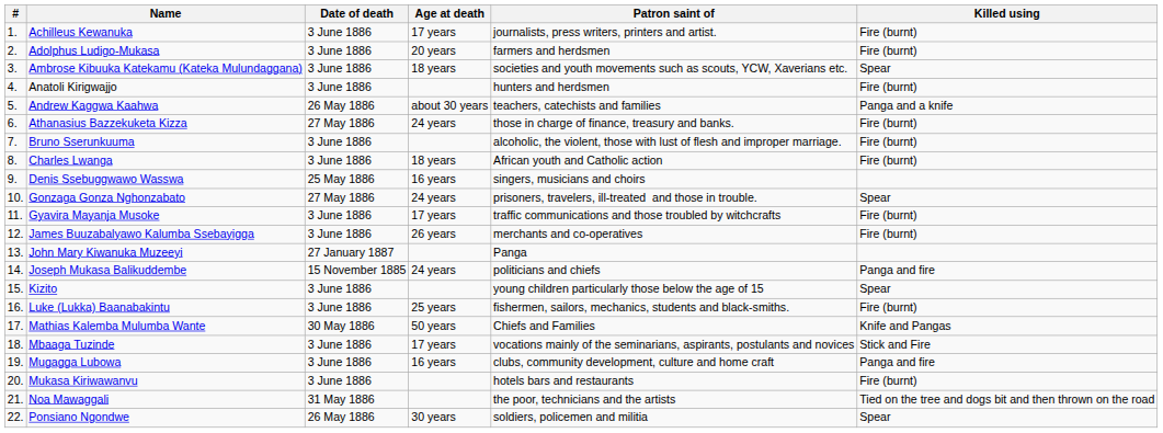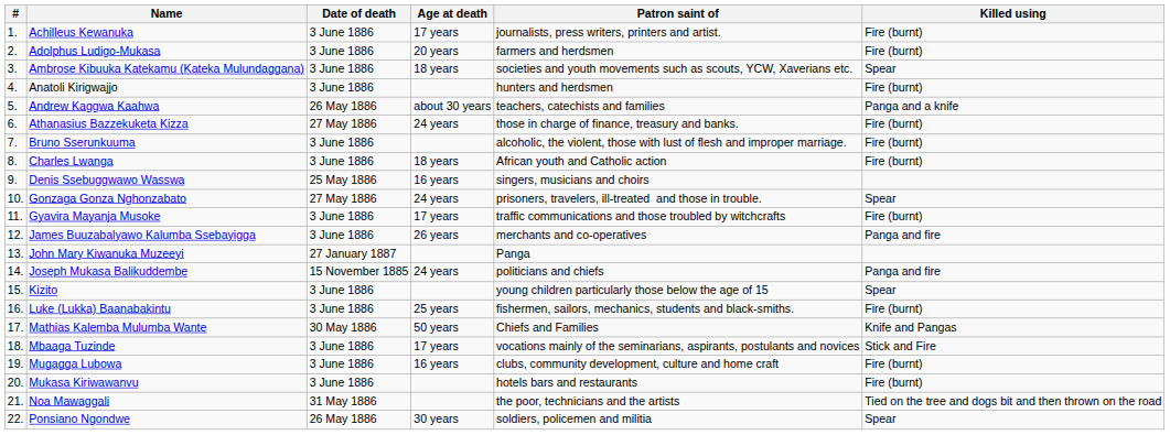 <table class="wikitable sortable">
 <tr>
 <th>#</th>
 <th>Name</th>
 <th>Date of death</th>
 <th>Age at death</th>
 <th>Patron saint of</th>
 <th>Killed using</th>
 </tr>
 <tr>
 <td>1.</td>
 <td><a href='#'>Achilleus Kewanuka</a></td>
 <td>3 June 1886</td>
 <td>17 years</td>
 <td>journalists, press writers, printers and artist.</td>
 <td>Fire (burnt)</td>
 </tr>
 <tr>
 <td>2.</td>
 <td><a href='#'>Adolphus Ludigo-Mukasa</a></td>
 <td>3 June 1886</td>
 <td>20 years</td>
 <td>farmers and herdsmen</td>
 <td>Fire (burnt)</td>
 </tr>
 <tr>
 <td>3.</td>
 <td><a href='#'>Ambrose Kibuuka Katekamu (Kateka Mulundaggana)</a></td>
 <td>3 June 1886</td>
 <td>18 years</td>
 <td>societies and youth movements such as scouts, YCW, Xaverians etc.</td>
 <td>Spear</td>
 </tr>
 <tr>
 <td>4.</td>
 <td>Anatoli Kirigwajjo</td>
 <td>3 June 1886</td>
 <td></td>
 <td>hunters and herdsmen</td>
 <td>Fire (burnt)</td>
 </tr>
 <tr>
 <td>5.</td>
 <td><a href='#'>Andrew Kaggwa Kaahwa</a></td>
 <td>26 May 1886</td>
 <td>about 30 years</td>
 <td>teachers, catechists and families</td>
 <td>Panga and a knife</td>
 </tr>
 <tr>
 <td>6.</td>
 <td><a href='#'>Athanasius Bazzekuketa Kizza</a></td>
 <td>27 May 1886</td>
 <td>24 years</td>
 <td>those in charge of finance, treasury and banks.</td>
 <td>Fire (burnt)</td>
 </tr>
 <tr>
 <td>7.</td>
 <td><a href='#'>Bruno Sserunkuuma</a></td>
 <td>3 June 1886</td>
 <td></td>
 <td>alcoholic, the violent, those with lust of flesh and improper marriage.</td>
 <td>Fire (burnt)</td>
 </tr>
 <tr>
 <td>8.</td>
 <td><a href='#'>Charles Lwanga</a></td>
 <td>3 June 1886</td>
 <td>18 years</td>
 <td>African youth and Catholic action</td>
 <td>Fire (burnt)</td>
 </tr>
 <tr>
 <td>9.</td>
 <td><a href='#'>Denis Ssebuggwawo Wasswa</a></td>
 <td>25 May 1886</td>
 <td>16 years</td>
 <td>singers, musicians and choirs</td>
 <td></td>
 </tr>
 <tr>
 <td>10.</td>
 <td><a href='#'>Gonzaga Gonza Nghonzabato</a></td>
 <td>27 May 1886</td>
 <td>24 years</td>
 <td>prisoners, travelers, ill-treated  and those in trouble.</td>
 <td>Spear</td>
 </tr>
 <tr>
 <td>11.</td>
 <td><a href='#'>Gyavira Mayanja Musoke</a></td>
 <td>3 June 1886</td>
 <td>17 years</td>
 <td>traffic communications and those troubled by witchcrafts</td>
 <td>Fire (burnt)</td>
 </tr>
 <tr>
 <td>12.</td>
 <td><a href='#'>James Buuzabalyawo Kalumba Ssebayigga</a></td>
 <td>3 June 1886</td>
 <td>26 years</td>
 <td>merchants and co-operatives</td>
-<td>Fire (burnt)</td>
+<td>Panga and fire</td>
 </tr>
 <tr>
 <td>13.</td>
 <td><a href='#'>John Mary Kiwanuka Muzeeyi</a></td>
 <td>27 January 1887</td>
 <td></td>
 <td>Panga</td>
 </tr>
 <tr>
 <td>14.</td>
 <td><a href='#'>Joseph Mukasa Balikuddembe</a></td>
 <td>15 November 1885</td>
 <td>24 years</td>
 <td>politicians and chiefs</td>
 <td>Panga and fire</td>
 </tr>
 <tr>
 <td>15.</td>
 <td><a href='#'>Kizito</a></td>
 <td>3 June 1886</td>
 <td></td>
 <td>young children particularly those below the age of 15</td>
 <td>Spear</td>
 </tr>
 <tr>
 <td>16.</td>
 <td><a href='#'>Luke (Lukka) Baanabakintu</a></td>
 <td>3 June 1886</td>
 <td>25 years</td>
 <td>fishermen, sailors, mechanics, students and black-smiths.</td>
 <td>Fire (burnt)</td>
 </tr>
 <tr>
 <td>17.</td>
 <td><a href='#'>Mathias Kalemba Mulumba Wante</a></td>
 <td>30 May 1886</td>
 <td>50 years</td>
 <td>Chiefs and Families</td>
 <td>Knife and Pangas</td>
 </tr>
 <tr>
 <td>18.</td>
 <td><a href='#'>Mbaaga Tuzinde</a></td>
 <td>3 June 1886</td>
 <td>17 years</td>
 <td>vocations mainly of the seminarians, aspirants, postulants and novices</td>
 <td>Stick and Fire</td>
 </tr>
 <tr>
 <td>19.</td>
 <td><a href='#'>Mugagga Lubowa</a></td>
 <td>3 June 1886</td>
 <td>16 years</td>
 <td>clubs, community development, culture and home craft</td>
-<td>Panga and fire</td>
+<td>Fire (burnt)</td>
 </tr>
 <tr>
 <td>20.</td>
 <td><a href='#'>Mukasa Kiriwawanvu</a></td>
 <td>3 June 1886</td>
 <td></td>
 <td>hotels bars and restaurants</td>
 <td>Fire (burnt)</td>
 </tr>
 <tr>
 <td>21.</td>
 <td><a href='#'>Noa Mawaggali</a></td>
 <td>31 May 1886</td>
 <td></td>
 <td>the poor, technicians and the artists</td>
 <td>Tied on the tree and dogs bit and then thrown on the road</td>
 </tr>
 <tr>
 <td>22.</td>
 <td><a href='#'>Ponsiano Ngondwe</a></td>
 <td>26 May 1886</td>
 <td>30 years</td>
 <td>soldiers, policemen and militia</td>
 <td>Spear</td>
 </tr>
 </table>
